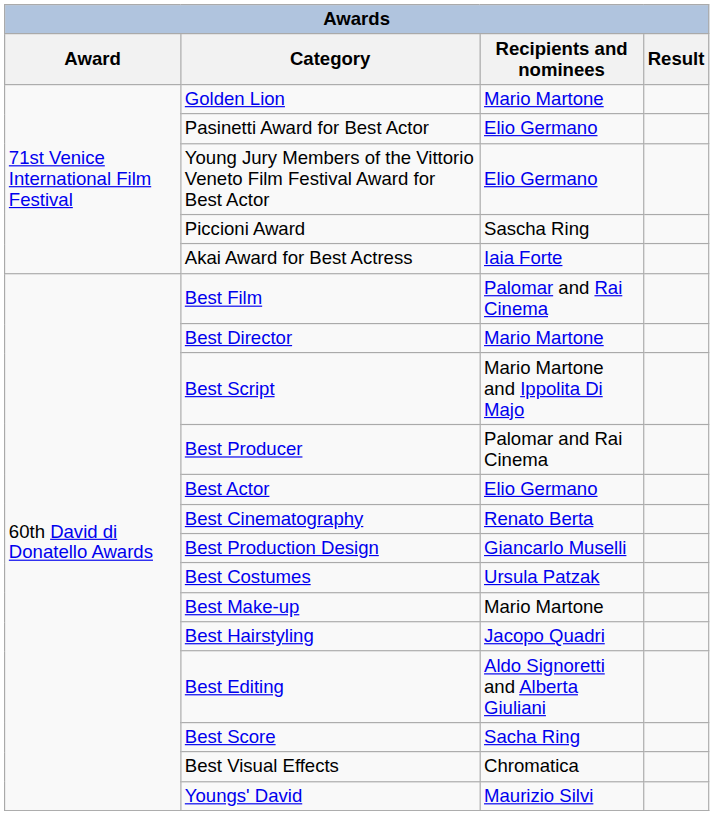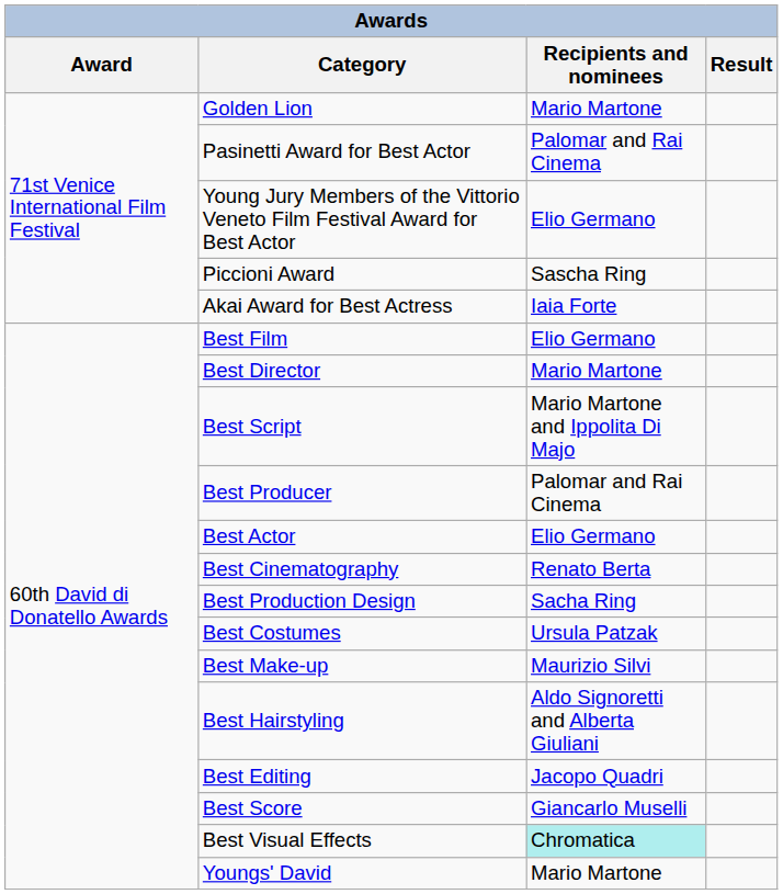 <table class="wikitable sortable">
 <tr>
 <th colspan="5" style="background: LightSteelBlue;">Awards</th>
 </tr>
 <tr style="background:#ccc; text-align:center;">
 <th>Award</th>
 <th>Category</th>
 <th>Recipients and nominees</th>
 <th>Result</th>
 </tr>
 <tr>
 <td rowspan="5"><a href='#'>71st Venice International Film Festival</a></td>
 <td><a href='#'>Golden Lion</a></td>
 <td><a href='#'>Mario Martone</a></td>
 <td></td>
 </tr>
 <tr>
 <td>Pasinetti Award for Best Actor</td>
-<td><a href='#'>Elio Germano</a></td>
+<td><a href='#'>Palomar</a> and <a href='#'>Rai Cinema</a></td>
 <td></td>
 </tr>
 <tr>
 <td>Young Jury Members of the Vittorio Veneto Film Festival Award for Best Actor</td>
 <td><a href='#'>Elio Germano</a></td>
 <td></td>
 </tr>
 <tr>
 <td>Piccioni Award</td>
 <td>Sascha Ring</td>
 <td></td>
 </tr>
 <tr>
 <td>Akai Award for Best Actress</td>
 <td><a href='#'>Iaia Forte</a></td>
 <td></td>
 </tr>
 <tr>
 <td rowspan="14">60th <a href='#'>David di Donatello Awards</a></td>
 <td><a href='#'>Best Film</a></td>
-<td><a href='#'>Palomar</a> and <a href='#'>Rai Cinema</a></td>
+<td><a href='#'>Elio Germano</a></td>
 <td></td>
 </tr>
 <tr>
 <td><a href='#'>Best Director</a></td>
 <td><a href='#'>Mario Martone</a></td>
 <td></td>
 </tr>
 <tr>
 <td><a href='#'>Best Script</a></td>
 <td>Mario Martone and <a href='#'>Ippolita Di Majo</a></td>
 <td></td>
 </tr>
 <tr>
 <td><a href='#'>Best Producer</a></td>
 <td>Palomar and Rai Cinema</td>
 <td></td>
 </tr>
 <tr>
 <td><a href='#'>Best Actor</a></td>
 <td><a href='#'>Elio Germano</a></td>
 <td></td>
 </tr>
 <tr>
 <td><a href='#'>Best Cinematography</a></td>
 <td><a href='#'>Renato Berta</a></td>
 <td></td>
 </tr>
 <tr>
 <td><a href='#'>Best Production Design</a></td>
-<td><a href='#'>Giancarlo Muselli</a></td>
+<td><a href='#'>Sacha Ring</a></td>
 <td></td>
 </tr>
 <tr>
 <td><a href='#'>Best Costumes</a></td>
 <td><a href='#'>Ursula Patzak</a></td>
 <td></td>
 </tr>
 <tr>
 <td><a href='#'>Best Make-up</a></td>
-<td>Mario Martone</td>
+<td><a href='#'>Maurizio Silvi</a></td>
 <td></td>
 </tr>
 <tr>
 <td><a href='#'>Best Hairstyling</a></td>
+<td><a href='#'>Aldo Signoretti</a> and <a href='#'>Alberta Giuliani</a></td>
+<td></td>
+</tr>
+<tr>
+<td><a href='#'>Best Editing</a></td>
 <td><a href='#'>Jacopo Quadri</a></td>
 <td></td>
 </tr>
 <tr>
-<td><a href='#'>Best Editing</a></td>
-<td><a href='#'>Aldo Signoretti</a> and <a href='#'>Alberta Giuliani</a></td>
-<td></td>
-</tr>
-<tr>
 <td><a href='#'>Best Score</a></td>
-<td><a href='#'>Sacha Ring</a></td>
+<td><a href='#'>Giancarlo Muselli</a></td>
 <td></td>
 </tr>
 <tr>
 <td>Best Visual Effects</td>
-<td>Chromatica</td>
+<td style="background: paleturquoise;">Chromatica</td>
 <td></td>
 </tr>
 <tr>
 <td><a href='#'>Youngs' David</a></td>
-<td><a href='#'>Maurizio Silvi</a></td>
+<td>Mario Martone</td>
 <td></td>
 </tr>
 <tr>
 </tr>
 </table>
